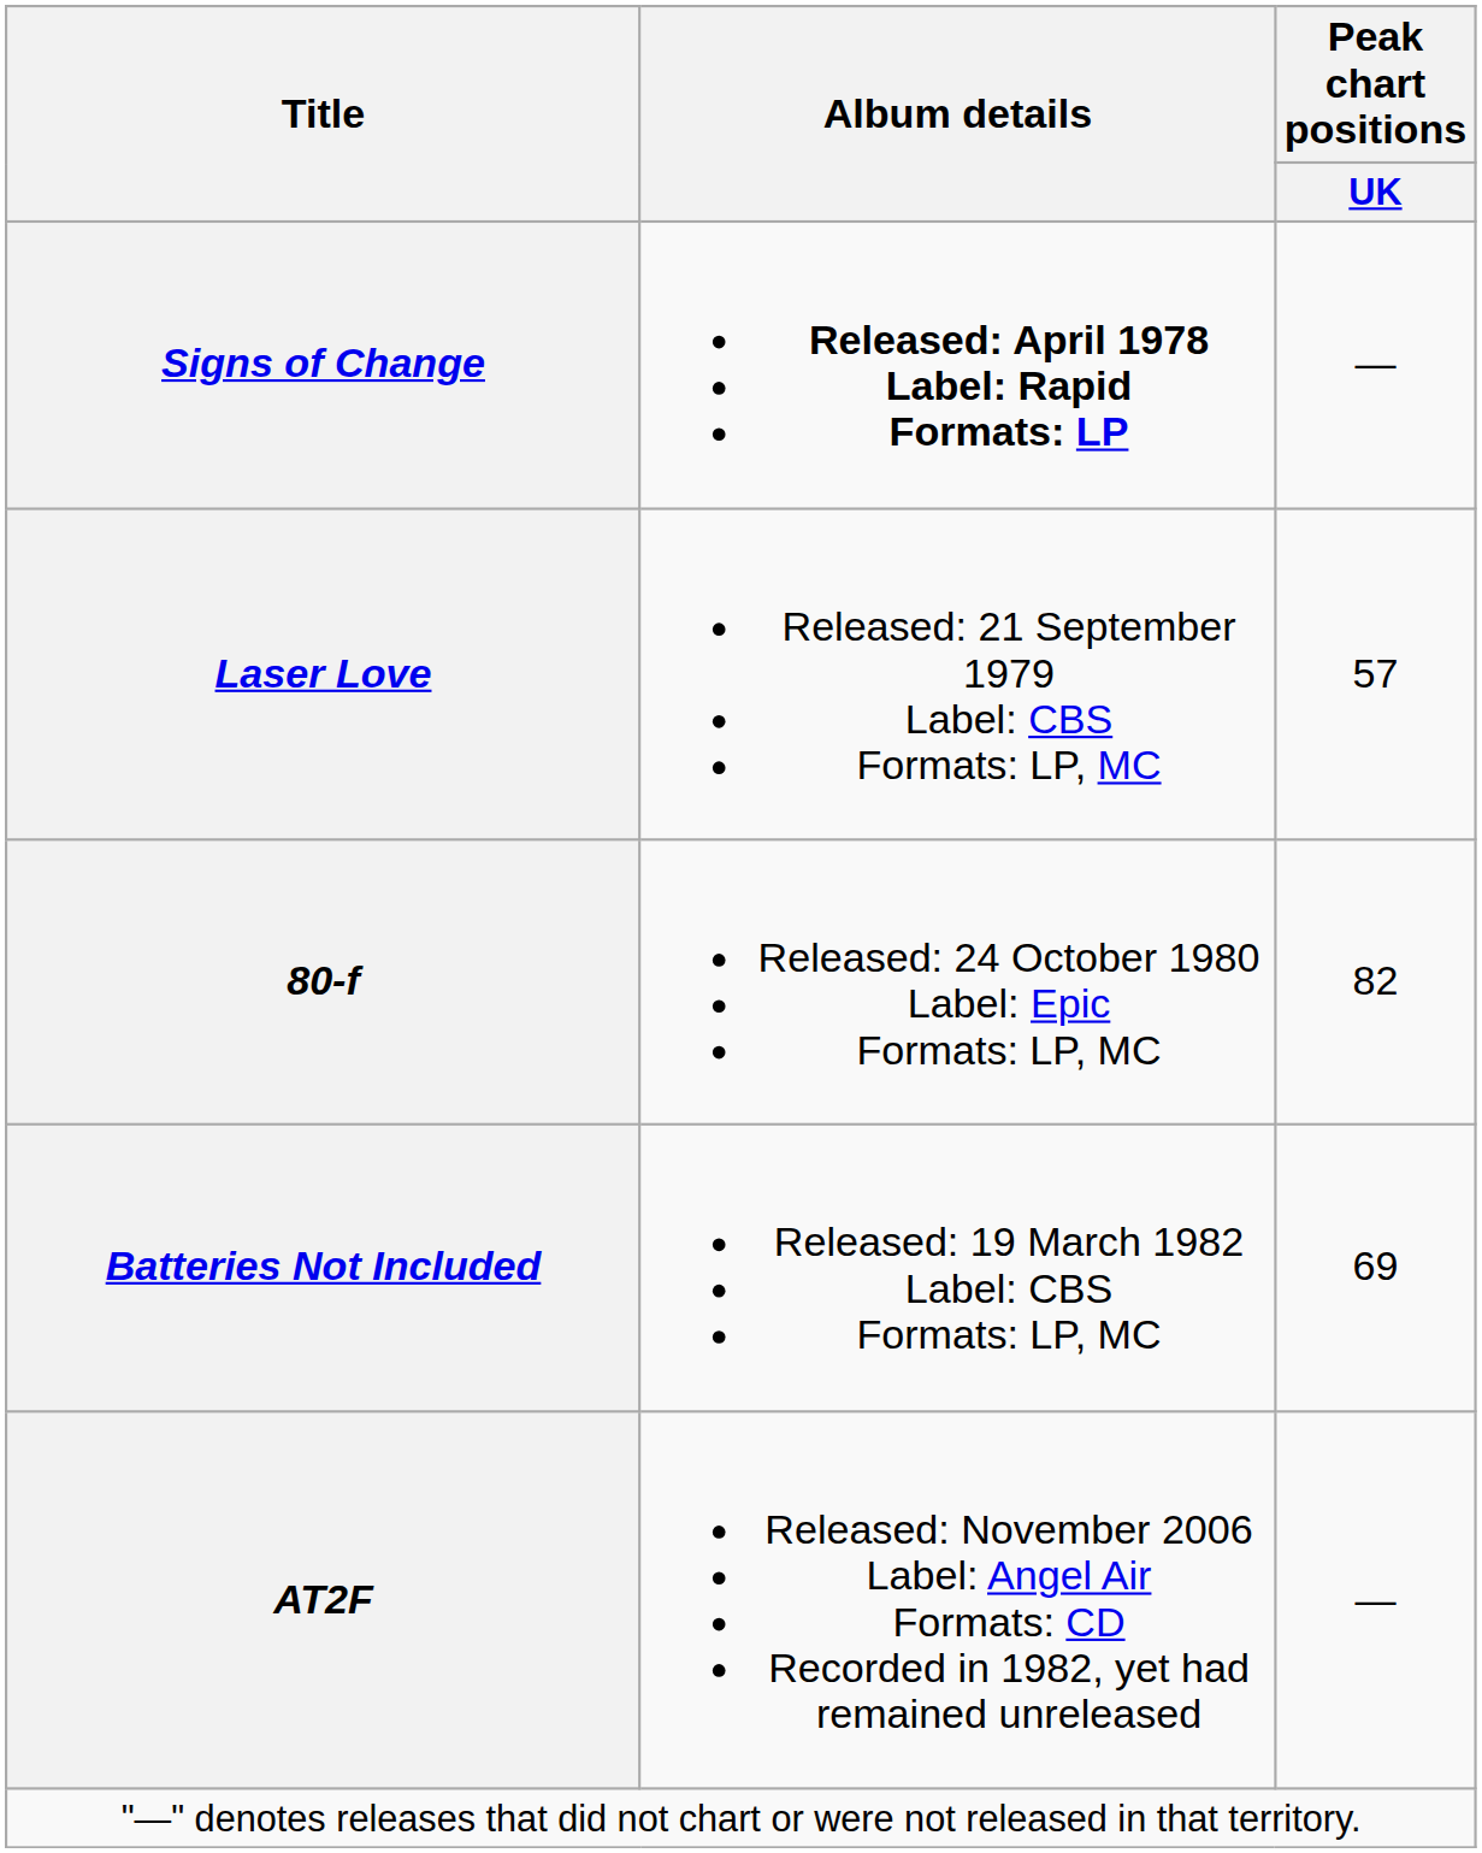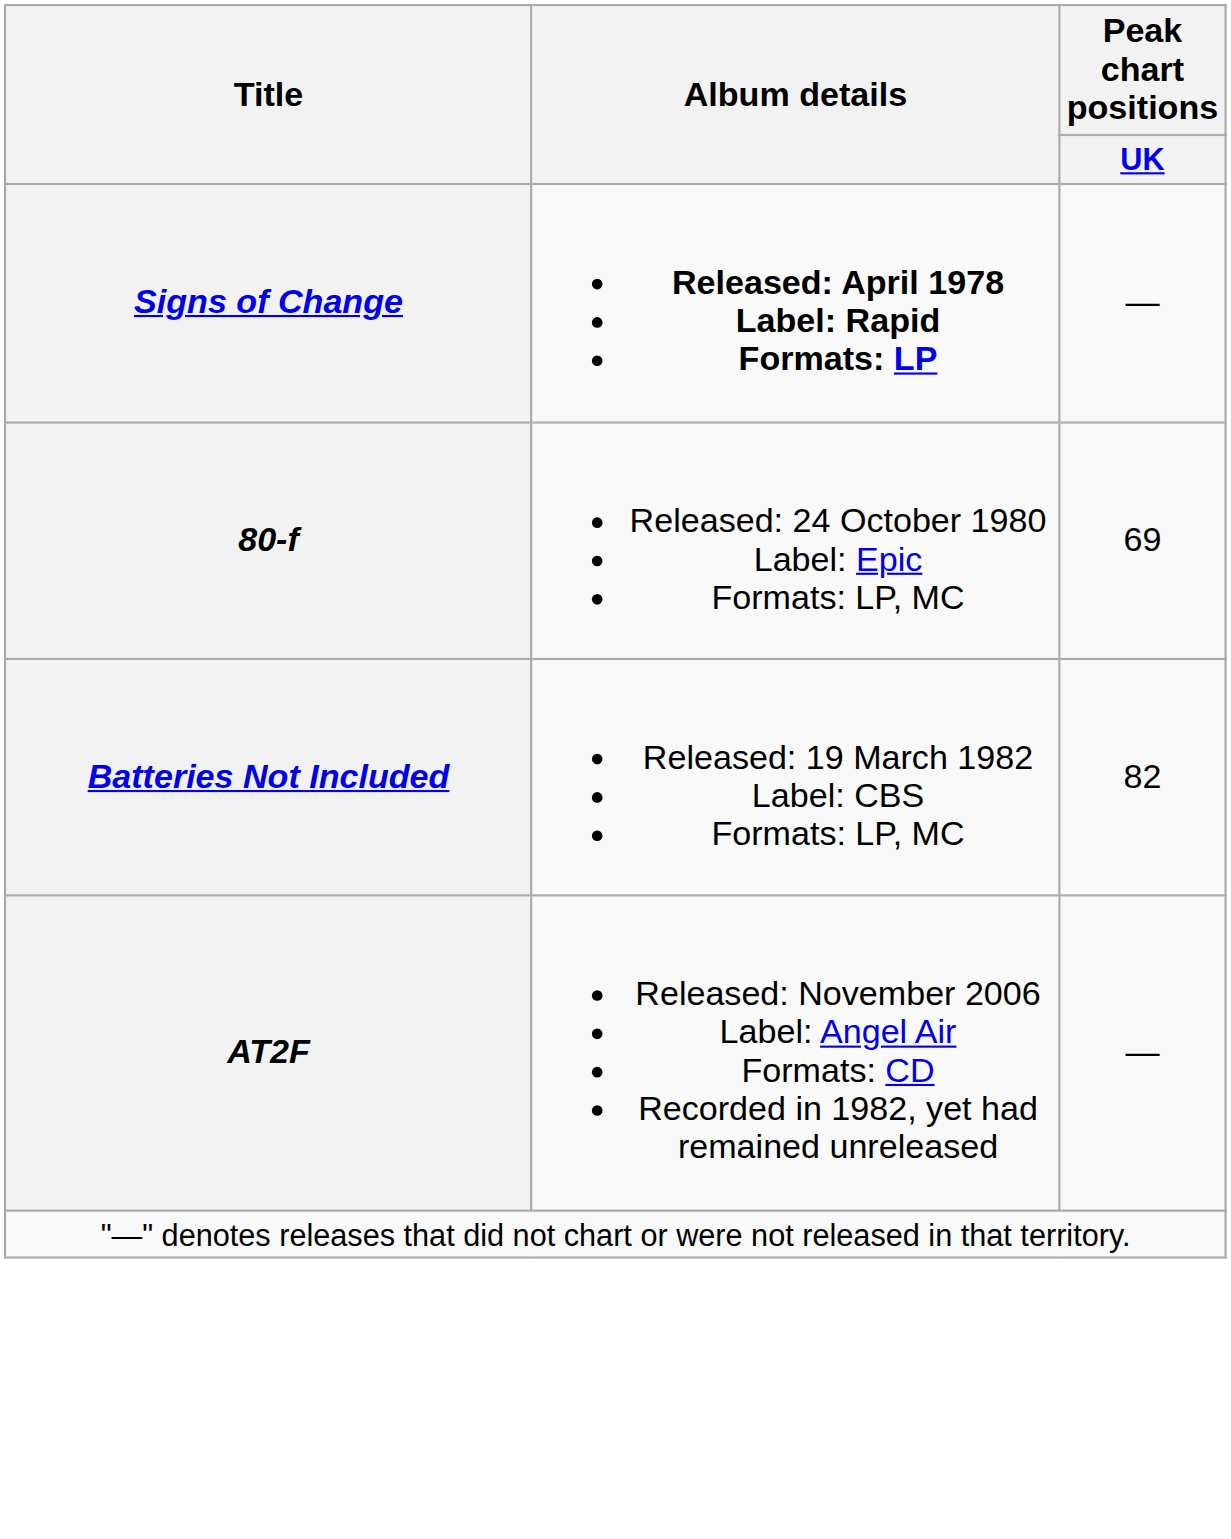 <table class="wikitable plainrowheaders" style="text-align:center;">
 <tr>
 <th rowspan="2" scope="col" style="width:15em;">Title</th>
 <th rowspan="2" scope="col" style="width:15em;">Album details</th>
 <th>Peak chart positions</th>
 </tr>
 <tr>
 <th scope="col" style="width:2em;font-size:90%;"><a href='#'>UK</a><br></th>
 </tr>
 <tr>
 <th scope="row"><em><a href='#'>Signs of Change</a></em></th>
 <td><strong><br><ul><li>Released: April 1978</li><li>Label: Rapid</li><li>Formats: <a href='#'>LP</a></li></ul></strong></td>
 <td>—</td>
 </tr>
 <tr>
-<th scope="row"><em><a href='#'>Laser Love</a></em></th>
-<td><br><ul><li>Released: 21 September 1979</li><li>Label: <a href='#'>CBS</a></li><li>Formats: LP, <a href='#'>MC</a></li></ul></td>
-<td>57</td>
-</tr>
-<tr>
 <th scope="row"><em>80-f</em></th>
 <td><br><ul><li>Released: 24 October 1980</li><li>Label: <a href='#'>Epic</a></li><li>Formats: LP, MC</li></ul></td>
-<td>82</td>
+<td>69</td>
 </tr>
 <tr>
 <th scope="row"><em><a href='#'>Batteries Not Included</a></em></th>
 <td><br><ul><li>Released: 19 March 1982</li><li>Label: CBS</li><li>Formats: LP, MC</li></ul></td>
-<td>69</td>
+<td>82</td>
 </tr>
 <tr>
 <th scope="row"><em>AT2F</em></th>
 <td><br><ul><li>Released: November 2006</li><li>Label: <a href='#'>Angel Air</a></li><li>Formats: <a href='#'>CD</a></li><li>Recorded in 1982, yet had remained unreleased</li></ul></td>
 <td>—</td>
 </tr>
 <tr>
 <td colspan="3" style="font-size:90%">"—" denotes releases that did not chart or were not released in that territory.</td>
 </tr>
 </table>
